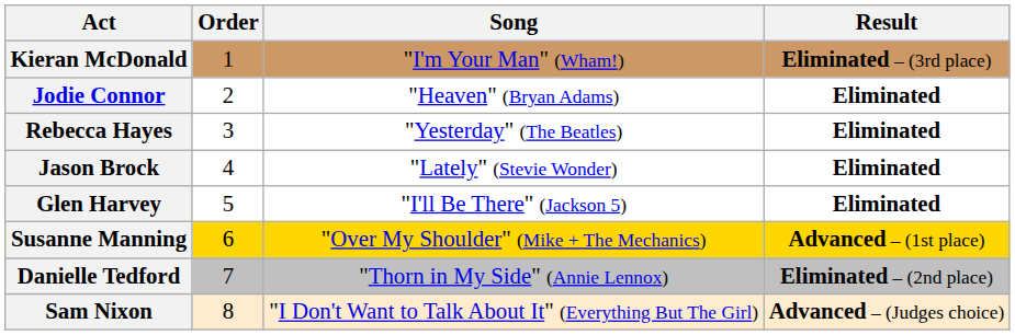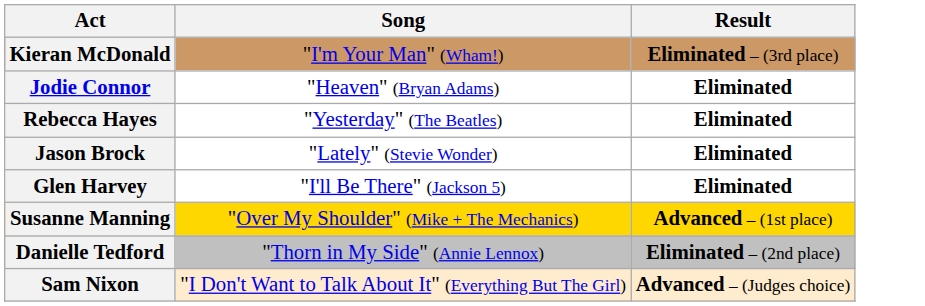 <table class="wikitable plainrowheaders" style="text-align:center;">
 <tr>
 <th scope="col">Act</th>
-<th scope="col">Order</th>
 <th scope="col">Song</th>
 <th scope="col">Result</th>
 </tr>
 <tr style="background:#c96;">
 <th scope="row">Kieran McDonald</th>
-<td>1</td>
 <td>"<a href='#'>I'm Your Man</a>" <small>(<a href='#'>Wham!</a>)</small></td>
 <td><strong>Eliminated</strong><small> – (3rd place)</small></td>
 </tr>
 <tr style="background:white;">
 <th scope="row"><a href='#'>Jodie Connor</a></th>
-<td>2</td>
 <td>"<a href='#'>Heaven</a>" <small>(<a href='#'>Bryan Adams</a>)</small></td>
 <td><strong>Eliminated</strong></td>
 </tr>
 <tr style="background:white;">
 <th scope="row">Rebecca Hayes</th>
-<td>3</td>
 <td>"<a href='#'>Yesterday</a>" <small>(<a href='#'>The Beatles</a>)</small></td>
 <td><strong>Eliminated</strong></td>
 </tr>
 <tr style="background:white;">
 <th scope="row">Jason Brock</th>
-<td>4</td>
 <td>"<a href='#'>Lately</a>" <small>(<a href='#'>Stevie Wonder</a>)</small></td>
 <td><strong>Eliminated</strong></td>
 </tr>
 <tr style="background:white;">
 <th scope="row">Glen Harvey</th>
-<td>5</td>
 <td>"<a href='#'>I'll Be There</a>" <small>(<a href='#'>Jackson 5</a>)</small></td>
 <td><strong>Eliminated</strong></td>
 </tr>
 <tr style="background:gold;">
 <th scope="row">Susanne Manning</th>
-<td>6</td>
 <td>"<a href='#'>Over My Shoulder</a>" <small>(<a href='#'>Mike + The Mechanics</a>)</small></td>
 <td><strong>Advanced</strong><small> – (1st place)</small></td>
 </tr>
 <tr style="background:silver;">
 <th scope="row">Danielle Tedford</th>
-<td>7</td>
 <td>"<a href='#'>Thorn in My Side</a>" <small>(<a href='#'>Annie Lennox</a>)</small></td>
 <td><strong>Eliminated</strong><small> – (2nd place)</small></td>
 </tr>
 <tr style="background:#ffebcd;">
 <th scope="row">Sam Nixon</th>
-<td>8</td>
 <td>"<a href='#'>I Don't Want to Talk About It</a>" <small>(<a href='#'>Everything But The Girl</a>)</small></td>
 <td><strong>Advanced</strong><small> – (Judges choice)</small></td>
 </tr>
 </table>
